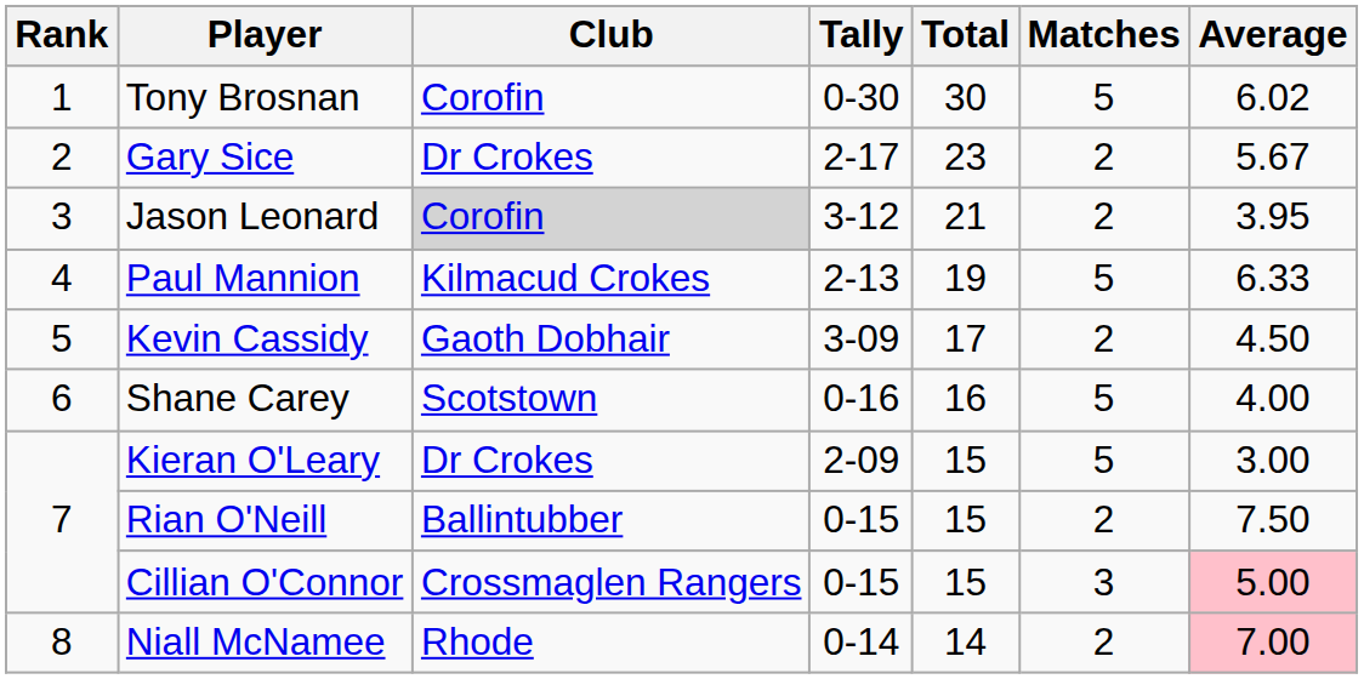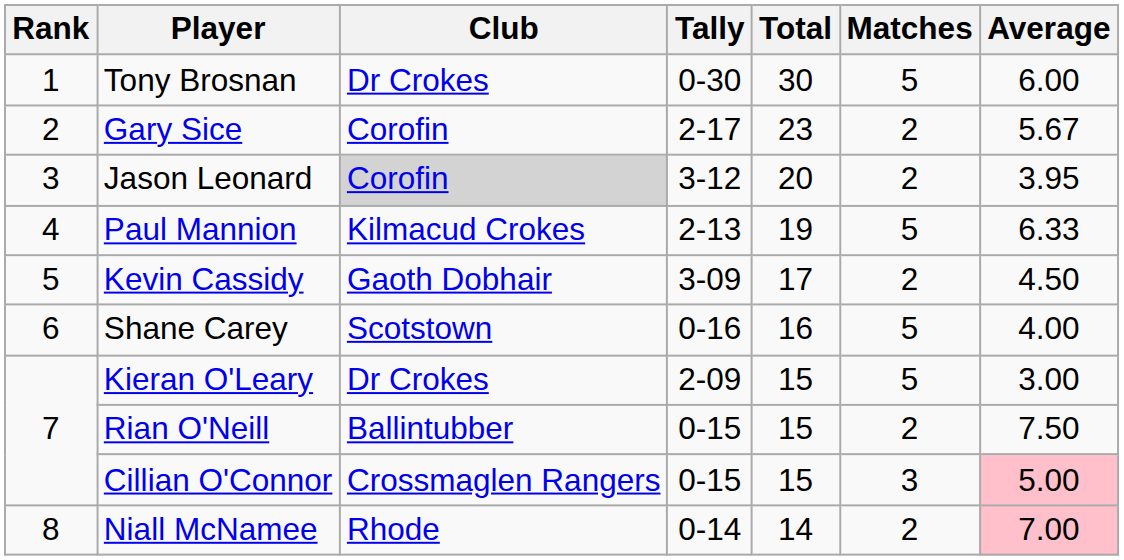 <table class="wikitable">
 <tr>
 <th>Rank</th>
 <th>Player</th>
 <th>Club</th>
 <th>Tally</th>
 <th>Total</th>
 <th>Matches</th>
 <th>Average</th>
 </tr>
 <tr>
 <td rowspan="1" style="text-align:center;">1</td>
 <td>Tony Brosnan</td>
-<td><a href='#'>Corofin</a></td>
+<td><a href='#'>Dr Crokes</a></td>
 <td align=center>0-30</td>
 <td align=center>30</td>
 <td align=center>5</td>
-<td align=center>6.02</td>
+<td align=center>6.00</td>
 </tr>
 <tr>
 <td rowspan="1" style="text-align:center;">2</td>
 <td><a href='#'>Gary Sice</a></td>
-<td><a href='#'>Dr Crokes</a></td>
+<td><a href='#'>Corofin</a></td>
 <td align=center>2-17</td>
 <td align=center>23</td>
 <td align=center>2</td>
 <td align=center>5.67</td>
 </tr>
 <tr>
 <td rowspan="1" style="text-align:center;">3</td>
 <td>Jason Leonard</td>
 <td style="background: lightgrey;"><a href='#'>Corofin</a></td>
 <td align=center>3-12</td>
-<td align=center>21</td>
+<td align=center>20</td>
 <td align=center>2</td>
 <td align=center>3.95</td>
 </tr>
 <tr>
 <td rowspan="1" style="text-align:center;">4</td>
 <td><a href='#'>Paul Mannion</a></td>
 <td><a href='#'>Kilmacud Crokes</a></td>
 <td align=center>2-13</td>
 <td align=center>19</td>
 <td align=center>5</td>
 <td align=center>6.33</td>
 </tr>
 <tr>
 <td rowspan="1" style="text-align:center;">5</td>
 <td><a href='#'>Kevin Cassidy</a></td>
 <td><a href='#'>Gaoth Dobhair</a></td>
 <td align=center>3-09</td>
 <td align=center>17</td>
 <td align=center>2</td>
 <td align=center>4.50</td>
 </tr>
 <tr>
 <td rowspan="1" style="text-align:center;">6</td>
 <td>Shane Carey</td>
 <td><a href='#'>Scotstown</a></td>
 <td align=center>0-16</td>
 <td align=center>16</td>
 <td align=center>5</td>
 <td align=center>4.00</td>
 </tr>
 <tr>
 <td rowspan="3" style="text-align:center;">7</td>
 <td><a href='#'>Kieran O'Leary</a></td>
 <td><a href='#'>Dr Crokes</a></td>
 <td align=center>2-09</td>
 <td align=center>15</td>
 <td align=center>5</td>
 <td align=center>3.00</td>
 </tr>
 <tr>
 <td><a href='#'>Rian O'Neill</a></td>
 <td><a href='#'>Ballintubber</a></td>
 <td align=center>0-15</td>
 <td align=center>15</td>
 <td align=center>2</td>
 <td align=center>7.50</td>
 </tr>
 <tr>
 <td><a href='#'>Cillian O'Connor</a></td>
 <td><a href='#'>Crossmaglen Rangers</a></td>
 <td align=center>0-15</td>
 <td align=center>15</td>
 <td align=center>3</td>
 <td align=center style="background: pink;">5.00</td>
 </tr>
 <tr>
 <td rowspan="1" style="text-align:center;">8</td>
 <td><a href='#'>Niall McNamee</a></td>
 <td><a href='#'>Rhode</a></td>
 <td align=center>0-14</td>
 <td align=center>14</td>
 <td align=center>2</td>
 <td align=center style="background: pink;">7.00</td>
 </tr>
 </table>
